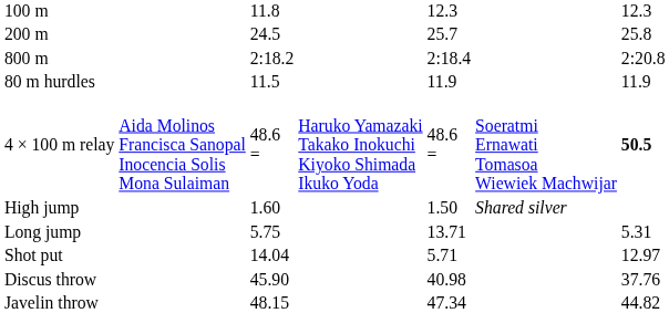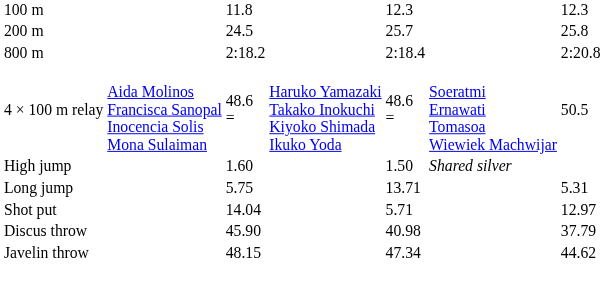 <table>
 <tr>
 <td>100 m<br></td>
 <td></td>
 <td>11.8<br></td>
 <td></td>
 <td>12.3</td>
 <td></td>
 <td>12.3</td>
 </tr>
 <tr>
 <td>200 m<br></td>
 <td></td>
 <td>24.5</td>
 <td></td>
 <td>25.7</td>
 <td></td>
 <td>25.8</td>
 </tr>
 <tr>
 <td>800 m<br></td>
 <td></td>
 <td>2:18.2<br></td>
 <td></td>
 <td>2:18.4</td>
 <td></td>
 <td>2:20.8</td>
 </tr>
 <tr>
-<td>80 m hurdles<br></td>
-<td></td>
-<td>11.5</td>
-<td></td>
-<td>11.9</td>
-<td></td>
-<td>11.9</td>
-</tr>
-<tr>
 <td>4 × 100 m relay<br></td>
 <td><br><a href='#'>Aida Molinos</a><br><a href='#'>Francisca Sanopal</a><br><a href='#'>Inocencia Solis</a><br><a href='#'>Mona Sulaiman</a></td>
 <td>48.6<br>=</td>
 <td><br><a href='#'>Haruko Yamazaki</a><br><a href='#'>Takako Inokuchi</a><br><a href='#'>Kiyoko Shimada</a><br><a href='#'>Ikuko Yoda</a></td>
 <td>48.6<br>=</td>
 <td><br><a href='#'>Soeratmi</a><br><a href='#'>Ernawati</a><br><a href='#'>Tomasoa</a><br><a href='#'>Wiewiek Machwijar</a></td>
-<td><strong>50.5</strong></td>
+<td>50.5</td>
 </tr>
 <tr>
 <td rowspan=2>High jump<br></td>
 <td rowspan=2></td>
 <td rowspan=2>1.60<br></td>
 <td></td>
 <td rowspan=2>1.50</td>
 <td rowspan=2><em>Shared silver</em></td>
 <td rowspan=2></td>
 </tr>
 <tr>
 <td></td>
 </tr>
 <tr>
 <td>Long jump<br></td>
 <td></td>
 <td>5.75</td>
 <td></td>
 <td>13.71</td>
 <td></td>
 <td>5.31</td>
 </tr>
 <tr>
 <td>Shot put<br></td>
 <td></td>
 <td>14.04<br></td>
 <td></td>
 <td>5.71</td>
 <td></td>
 <td>12.97</td>
 </tr>
 <tr>
 <td>Discus throw<br></td>
 <td></td>
 <td>45.90<br></td>
 <td></td>
 <td>40.98</td>
 <td></td>
-<td>37.76</td>
+<td>37.79</td>
 </tr>
 <tr>
 <td>Javelin throw<br></td>
 <td></td>
 <td>48.15<br></td>
 <td></td>
 <td>47.34</td>
 <td></td>
-<td>44.82</td>
+<td>44.62</td>
 </tr>
 </table>
